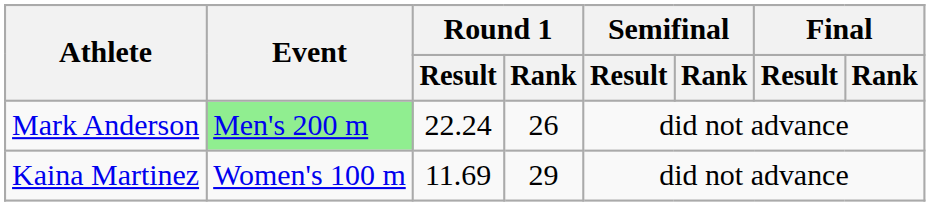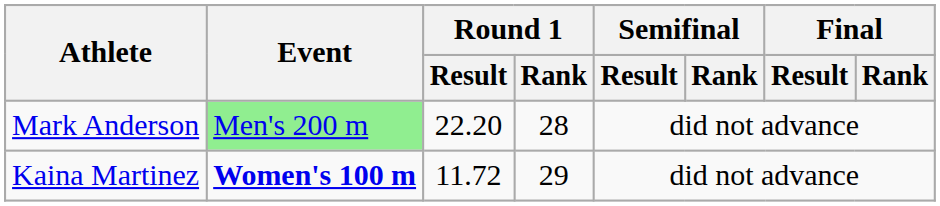 <table class=wikitable style="font-size:90%">
 <tr>
 <th rowspan="2">Athlete</th>
 <th rowspan="2">Event</th>
 <th colspan="2">Round 1</th>
 <th colspan="2">Semifinal</th>
 <th colspan="2">Final</th>
 </tr>
 <tr style="font-size:95%">
 <th>Result</th>
 <th>Rank</th>
 <th>Result</th>
 <th>Rank</th>
 <th>Result</th>
 <th>Rank</th>
 </tr>
 <tr align=center>
 <td align=left><a href='#'>Mark Anderson</a></td>
 <td align=left style="background: lightgreen;"><a href='#'>Men's 200 m</a></td>
-<td>22.24</td>
-<td>26</td>
+<td>22.20</td>
+<td>28</td>
 <td colspan="4">did not advance</td>
 </tr>
 <tr align=center>
 <td align=left><a href='#'>Kaina Martinez</a></td>
-<td align=left><a href='#'>Women's 100 m</a></td>
-<td>11.69</td>
+<td align=left><strong><a href='#'>Women's 100 m</a></strong></td>
+<td>11.72</td>
 <td>29</td>
 <td colspan="4">did not advance</td>
 </tr>
 </table>
